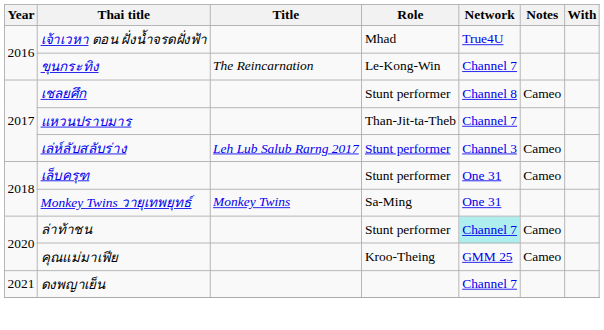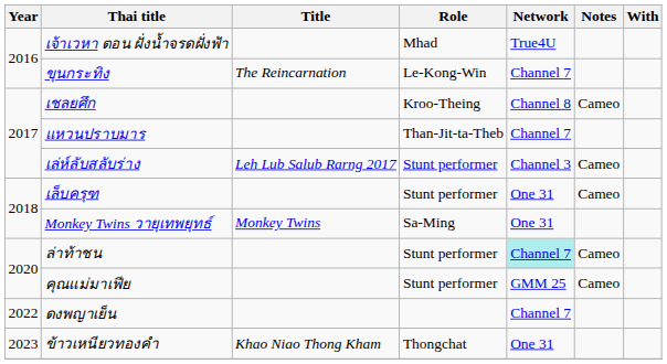 <table class="wikitable">
 <tr>
 <th>Year</th>
 <th>Thai title</th>
 <th>Title</th>
 <th>Role</th>
 <th>Network</th>
 <th>Notes</th>
 <th>With</th>
 </tr>
 <tr>
 <td rowspan="2">2016</td>
 <td><em><a href='#'>เจ้าเวหา</a> ตอน ฝั่งน้ำจรดฝั่งฟ้า</em></td>
 <td><em> </em></td>
 <td>Mhad</td>
 <td><a href='#'>True4U</a></td>
 <td></td>
 <td></td>
 </tr>
 <tr>
 <td><em><a href='#'>ขุนกระทิง</a></em></td>
 <td><em>The Reincarnation</em></td>
 <td>Le-Kong-Win</td>
 <td><a href='#'>Channel 7</a></td>
 <td></td>
 <td></td>
 </tr>
 <tr>
 <td rowspan="3">2017</td>
 <td><em><a href='#'>เชลยศึก</a></em></td>
 <td><em> </em></td>
-<td>Stunt performer</td>
+<td>Kroo-Theing</td>
 <td><a href='#'>Channel 8</a></td>
 <td>Cameo</td>
 <td></td>
 </tr>
 <tr>
 <td><em><a href='#'>แหวนปราบมาร</a></em></td>
 <td><em> </em></td>
 <td>Than-Jit-ta-Theb</td>
 <td><a href='#'>Channel 7</a></td>
 <td></td>
 <td></td>
 </tr>
 <tr>
 <td><em><a href='#'>เล่ห์ลับสลับร่าง</a></em></td>
 <td><em><a href='#'>Leh Lub Salub Rarng 2017</a></em></td>
 <td><a href='#'>Stunt performer</a></td>
 <td><a href='#'>Channel 3</a></td>
 <td>Cameo</td>
 <td></td>
 </tr>
 <tr>
 <td rowspan="2">2018</td>
 <td><em><a href='#'>เล็บครุฑ</a></em></td>
 <td><em> </em></td>
 <td>Stunt performer</td>
 <td><a href='#'>One 31</a></td>
 <td>Cameo</td>
 <td></td>
 </tr>
 <tr>
 <td><em><a href='#'>Monkey Twins วายุเทพยุทธ์</a></em></td>
 <td><em><a href='#'>Monkey Twins</a></em></td>
 <td>Sa-Ming</td>
 <td><a href='#'>One 31</a></td>
 <td></td>
 <td></td>
 </tr>
 <tr>
 <td rowspan="2">2020</td>
 <td><em>ล่าท้าชน</em></td>
 <td><em> </em></td>
 <td>Stunt performer</td>
 <td style="background: paleturquoise;"><a href='#'>Channel 7</a></td>
 <td>Cameo</td>
 <td></td>
 </tr>
 <tr>
 <td><em>คุณแม่มาเฟีย</em></td>
 <td><em> </em></td>
-<td>Kroo-Theing</td>
+<td>Stunt performer</td>
 <td><a href='#'>GMM 25</a></td>
 <td>Cameo</td>
 <td></td>
 </tr>
 <tr>
-<td rowspan="1">2021</td>
+<td rowspan="1">2022</td>
 <td><em>ดงพญาเย็น</em></td>
 <td><em> </em></td>
 <td></td>
 <td><a href='#'>Channel 7</a></td>
 <td></td>
 <td></td>
 </tr>
 <tr>
+<td rowspan="1">2023</td>
+<td><em>ข้าวเหนียวทองคำ</em></td>
+<td><em>Khao Niao Thong Kham</em></td>
+<td>Thongchat</td>
+<td><a href='#'>One 31</a></td>
+<td></td>
+<td></td>
+</tr>
+<tr>
 </tr>
 </table>
